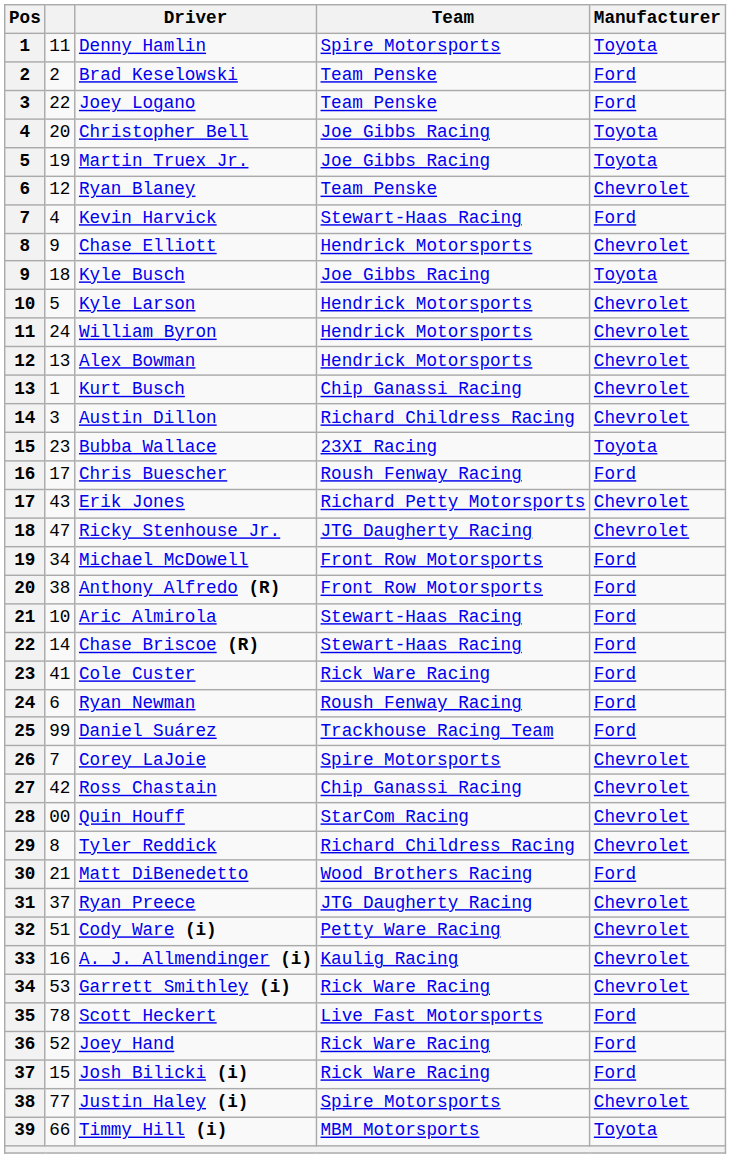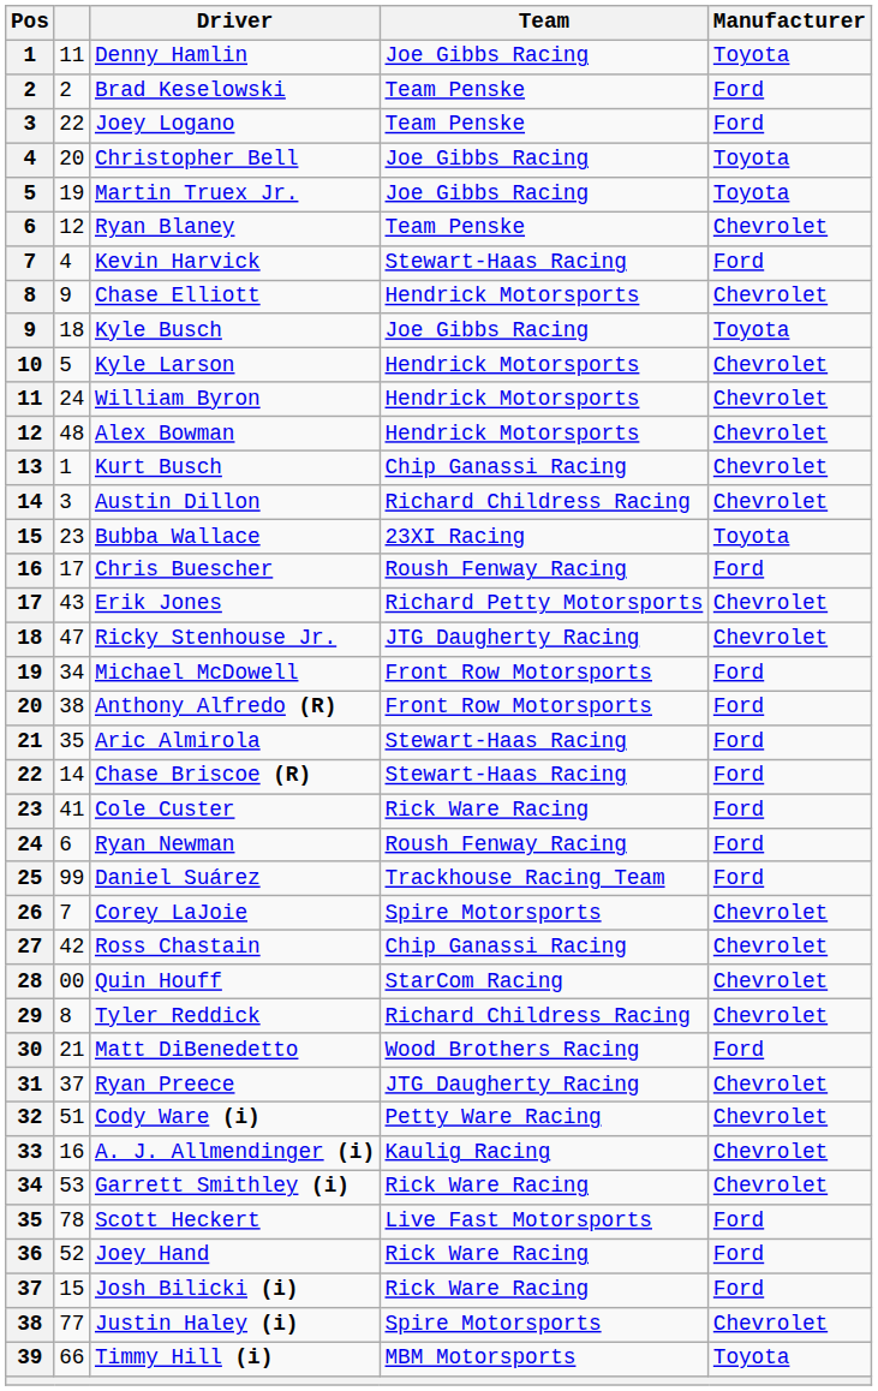 <table class="wikitable" style="font-size:95%">
 <tr>
 <th>Pos</th>
 <th></th>
 <th>Driver</th>
 <th>Team</th>
 <th>Manufacturer</th>
 </tr>
 <tr>
 <th>1</th>
 <td>11</td>
 <td><a href='#'>Denny Hamlin</a></td>
-<td><a href='#'>Spire Motorsports</a></td>
+<td><a href='#'>Joe Gibbs Racing</a></td>
 <td><a href='#'>Toyota</a></td>
 </tr>
 <tr>
 <th>2</th>
 <td>2</td>
 <td><a href='#'>Brad Keselowski</a></td>
 <td><a href='#'>Team Penske</a></td>
 <td><a href='#'>Ford</a></td>
 </tr>
 <tr>
 <th>3</th>
 <td>22</td>
 <td><a href='#'>Joey Logano</a></td>
 <td><a href='#'>Team Penske</a></td>
 <td><a href='#'>Ford</a></td>
 </tr>
 <tr>
 <th>4</th>
 <td>20</td>
 <td><a href='#'>Christopher Bell</a></td>
 <td><a href='#'>Joe Gibbs Racing</a></td>
 <td><a href='#'>Toyota</a></td>
 </tr>
 <tr>
 <th>5</th>
 <td>19</td>
 <td><a href='#'>Martin Truex Jr.</a></td>
 <td><a href='#'>Joe Gibbs Racing</a></td>
 <td><a href='#'>Toyota</a></td>
 </tr>
 <tr>
 <th>6</th>
 <td>12</td>
 <td><a href='#'>Ryan Blaney</a></td>
 <td><a href='#'>Team Penske</a></td>
 <td><a href='#'>Chevrolet</a></td>
 </tr>
 <tr>
 <th>7</th>
 <td>4</td>
 <td><a href='#'>Kevin Harvick</a></td>
 <td><a href='#'>Stewart-Haas Racing</a></td>
 <td><a href='#'>Ford</a></td>
 </tr>
 <tr>
 <th>8</th>
 <td>9</td>
 <td><a href='#'>Chase Elliott</a></td>
 <td><a href='#'>Hendrick Motorsports</a></td>
 <td><a href='#'>Chevrolet</a></td>
 </tr>
 <tr>
 <th>9</th>
 <td>18</td>
 <td><a href='#'>Kyle Busch</a></td>
 <td><a href='#'>Joe Gibbs Racing</a></td>
 <td><a href='#'>Toyota</a></td>
 </tr>
 <tr>
 <th>10</th>
 <td>5</td>
 <td><a href='#'>Kyle Larson</a></td>
 <td><a href='#'>Hendrick Motorsports</a></td>
 <td><a href='#'>Chevrolet</a></td>
 </tr>
 <tr>
 <th>11</th>
 <td>24</td>
 <td><a href='#'>William Byron</a></td>
 <td><a href='#'>Hendrick Motorsports</a></td>
 <td><a href='#'>Chevrolet</a></td>
 </tr>
 <tr>
 <th>12</th>
-<td>13</td>
+<td>48</td>
 <td><a href='#'>Alex Bowman</a></td>
 <td><a href='#'>Hendrick Motorsports</a></td>
 <td><a href='#'>Chevrolet</a></td>
 </tr>
 <tr>
 <th>13</th>
 <td>1</td>
 <td><a href='#'>Kurt Busch</a></td>
 <td><a href='#'>Chip Ganassi Racing</a></td>
 <td><a href='#'>Chevrolet</a></td>
 </tr>
 <tr>
 <th>14</th>
 <td>3</td>
 <td><a href='#'>Austin Dillon</a></td>
 <td><a href='#'>Richard Childress Racing</a></td>
 <td><a href='#'>Chevrolet</a></td>
 </tr>
 <tr>
 <th>15</th>
 <td>23</td>
 <td><a href='#'>Bubba Wallace</a></td>
 <td><a href='#'>23XI Racing</a></td>
 <td><a href='#'>Toyota</a></td>
 </tr>
 <tr>
 <th>16</th>
 <td>17</td>
 <td><a href='#'>Chris Buescher</a></td>
 <td><a href='#'>Roush Fenway Racing</a></td>
 <td><a href='#'>Ford</a></td>
 </tr>
 <tr>
 <th>17</th>
 <td>43</td>
 <td><a href='#'>Erik Jones</a></td>
 <td><a href='#'>Richard Petty Motorsports</a></td>
 <td><a href='#'>Chevrolet</a></td>
 </tr>
 <tr>
 <th>18</th>
 <td>47</td>
 <td><a href='#'>Ricky Stenhouse Jr.</a></td>
 <td><a href='#'>JTG Daugherty Racing</a></td>
 <td><a href='#'>Chevrolet</a></td>
 </tr>
 <tr>
 <th>19</th>
 <td>34</td>
 <td><a href='#'>Michael McDowell</a></td>
 <td><a href='#'>Front Row Motorsports</a></td>
 <td><a href='#'>Ford</a></td>
 </tr>
 <tr>
 <th>20</th>
 <td>38</td>
 <td><a href='#'>Anthony Alfredo</a> <strong>(R)</strong></td>
 <td><a href='#'>Front Row Motorsports</a></td>
 <td><a href='#'>Ford</a></td>
 </tr>
 <tr>
 <th>21</th>
-<td>10</td>
+<td>35</td>
 <td><a href='#'>Aric Almirola</a></td>
 <td><a href='#'>Stewart-Haas Racing</a></td>
 <td><a href='#'>Ford</a></td>
 </tr>
 <tr>
 <th>22</th>
 <td>14</td>
 <td><a href='#'>Chase Briscoe</a> <strong>(R)</strong></td>
 <td><a href='#'>Stewart-Haas Racing</a></td>
 <td><a href='#'>Ford</a></td>
 </tr>
 <tr>
 <th>23</th>
 <td>41</td>
 <td><a href='#'>Cole Custer</a></td>
 <td><a href='#'>Rick Ware Racing</a></td>
 <td><a href='#'>Ford</a></td>
 </tr>
 <tr>
 <th>24</th>
 <td>6</td>
 <td><a href='#'>Ryan Newman</a></td>
 <td><a href='#'>Roush Fenway Racing</a></td>
 <td><a href='#'>Ford</a></td>
 </tr>
 <tr>
 <th>25</th>
 <td>99</td>
 <td><a href='#'>Daniel Suárez</a></td>
 <td><a href='#'>Trackhouse Racing Team</a></td>
 <td><a href='#'>Ford</a></td>
 </tr>
 <tr>
 <th>26</th>
 <td>7</td>
 <td><a href='#'>Corey LaJoie</a></td>
 <td><a href='#'>Spire Motorsports</a></td>
 <td><a href='#'>Chevrolet</a></td>
 </tr>
 <tr>
 <th>27</th>
 <td>42</td>
 <td><a href='#'>Ross Chastain</a></td>
 <td><a href='#'>Chip Ganassi Racing</a></td>
 <td><a href='#'>Chevrolet</a></td>
 </tr>
 <tr>
 <th>28</th>
 <td>00</td>
 <td><a href='#'>Quin Houff</a></td>
 <td><a href='#'>StarCom Racing</a></td>
 <td><a href='#'>Chevrolet</a></td>
 </tr>
 <tr>
 <th>29</th>
 <td>8</td>
 <td><a href='#'>Tyler Reddick</a></td>
 <td><a href='#'>Richard Childress Racing</a></td>
 <td><a href='#'>Chevrolet</a></td>
 </tr>
 <tr>
 <th>30</th>
 <td>21</td>
 <td><a href='#'>Matt DiBenedetto</a></td>
 <td><a href='#'>Wood Brothers Racing</a></td>
 <td><a href='#'>Ford</a></td>
 </tr>
 <tr>
 <th>31</th>
 <td>37</td>
 <td><a href='#'>Ryan Preece</a></td>
 <td><a href='#'>JTG Daugherty Racing</a></td>
 <td><a href='#'>Chevrolet</a></td>
 </tr>
 <tr>
 <th>32</th>
 <td>51</td>
 <td><a href='#'>Cody Ware</a> <strong>(i)</strong></td>
 <td><a href='#'>Petty Ware Racing</a></td>
 <td><a href='#'>Chevrolet</a></td>
 </tr>
 <tr>
 <th>33</th>
 <td>16</td>
 <td><a href='#'>A. J. Allmendinger</a> <strong>(i)</strong></td>
 <td><a href='#'>Kaulig Racing</a></td>
 <td><a href='#'>Chevrolet</a></td>
 </tr>
 <tr>
 <th>34</th>
 <td>53</td>
 <td><a href='#'>Garrett Smithley</a> <strong>(i)</strong></td>
 <td><a href='#'>Rick Ware Racing</a></td>
 <td><a href='#'>Chevrolet</a></td>
 </tr>
 <tr>
 <th>35</th>
 <td>78</td>
 <td><a href='#'>Scott Heckert</a></td>
 <td><a href='#'>Live Fast Motorsports</a></td>
 <td><a href='#'>Ford</a></td>
 </tr>
 <tr>
 <th>36</th>
 <td>52</td>
 <td><a href='#'>Joey Hand</a></td>
 <td><a href='#'>Rick Ware Racing</a></td>
 <td><a href='#'>Ford</a></td>
 </tr>
 <tr>
 <th>37</th>
 <td>15</td>
 <td><a href='#'>Josh Bilicki</a> <strong>(i)</strong></td>
 <td><a href='#'>Rick Ware Racing</a></td>
 <td><a href='#'>Ford</a></td>
 </tr>
 <tr>
 <th>38</th>
 <td>77</td>
 <td><a href='#'>Justin Haley</a> <strong>(i)</strong></td>
 <td><a href='#'>Spire Motorsports</a></td>
 <td><a href='#'>Chevrolet</a></td>
 </tr>
 <tr>
 <th>39</th>
 <td>66</td>
 <td><a href='#'>Timmy Hill</a> <strong>(i)</strong></td>
 <td><a href='#'>MBM Motorsports</a></td>
 <td><a href='#'>Toyota</a></td>
 </tr>
 <tr>
 <th colspan="7"></th>
 </tr>
 </table>
